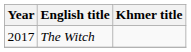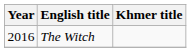 <table class="wikitable sortable">
 <tr>
 <th>Year</th>
 <th>English title</th>
 <th>Khmer title</th>
 </tr>
 <tr>
-<td>2017</td>
+<td>2016</td>
 <td><em>The Witch</em></td>
 <td></td>
 </tr>
 <tr>
 </tr>
 </table>
